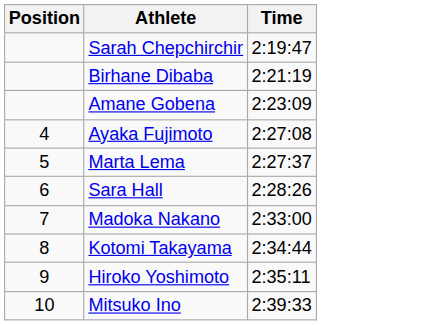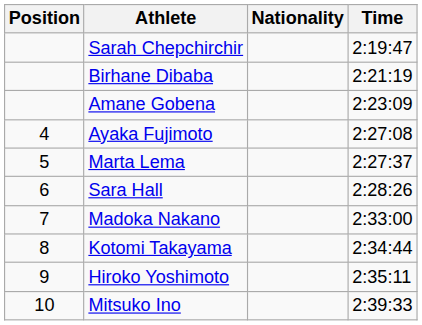 <table class="wikitable sortable">
 <tr>
 <th>Position</th>
 <th>Athlete</th>
+<th>Nationality</th>
 <th>Time</th>
 </tr>
 <tr>
 <td align=center></td>
 <td><a href='#'>Sarah Chepchirchir</a></td>
+<td></td>
 <td>2:19:47</td>
 </tr>
 <tr>
 <td align=center></td>
 <td><a href='#'>Birhane Dibaba</a></td>
+<td></td>
 <td>2:21:19</td>
 </tr>
 <tr>
 <td align=center></td>
 <td><a href='#'>Amane Gobena</a></td>
+<td></td>
 <td>2:23:09</td>
 </tr>
 <tr>
 <td align=center>4</td>
 <td><a href='#'>Ayaka Fujimoto</a></td>
+<td></td>
 <td>2:27:08</td>
 </tr>
 <tr>
 <td align=center>5</td>
 <td><a href='#'>Marta Lema</a></td>
+<td></td>
 <td>2:27:37</td>
 </tr>
 <tr>
 <td align=center>6</td>
 <td><a href='#'>Sara Hall</a></td>
+<td></td>
 <td>2:28:26</td>
 </tr>
 <tr>
 <td align=center>7</td>
 <td><a href='#'>Madoka Nakano</a></td>
+<td></td>
 <td>2:33:00</td>
 </tr>
 <tr>
 <td align=center>8</td>
 <td><a href='#'>Kotomi Takayama</a></td>
+<td></td>
 <td>2:34:44</td>
 </tr>
 <tr>
 <td align=center>9</td>
 <td><a href='#'>Hiroko Yoshimoto</a></td>
+<td></td>
 <td>2:35:11</td>
 </tr>
 <tr>
 <td align=center>10</td>
 <td><a href='#'>Mitsuko Ino</a></td>
+<td></td>
 <td>2:39:33</td>
 </tr>
 </table>
